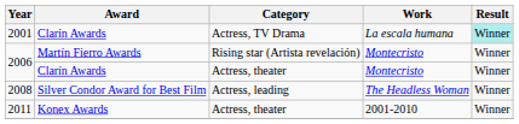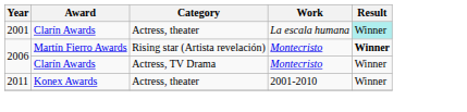 <table class="wikitable">
 <tr>
 <th>Year</th>
 <th>Award</th>
 <th>Category</th>
 <th>Work</th>
 <th>Result</th>
 </tr>
 <tr>
 <td>2001</td>
 <td><a href='#'>Clarín Awards</a></td>
-<td>Actress, TV Drama</td>
+<td>Actress, theater</td>
 <td><em>La escala humana</em></td>
 <td style="background: paleturquoise;">Winner</td>
 </tr>
 <tr>
 <td rowspan="2">2006</td>
 <td><a href='#'>Martín Fierro Awards</a></td>
 <td>Rising star (Artista revelación)</td>
 <td><em><a href='#'>Montecristo</a></em></td>
-<td>Winner</td>
+<td><strong>Winner</strong></td>
 </tr>
 <tr>
 <td><a href='#'>Clarín Awards</a></td>
-<td>Actress, theater</td>
+<td>Actress, TV Drama</td>
 <td><em><a href='#'>Montecristo</a></em></td>
-<td>Winner</td>
-</tr>
-<tr>
-<td>2008</td>
-<td><a href='#'>Silver Condor Award for Best Film</a></td>
-<td>Actress, leading</td>
-<td><em><a href='#'>The Headless Woman</a></em></td>
 <td>Winner</td>
 </tr>
 <tr>
 <td>2011</td>
 <td><a href='#'>Konex Awards</a></td>
 <td>Actress, theater</td>
 <td>2001-2010</td>
 <td>Winner</td>
 </tr>
 <tr>
 </tr>
 </table>
